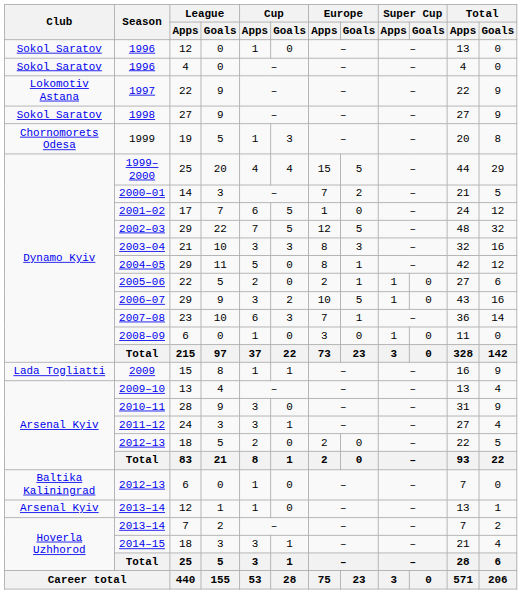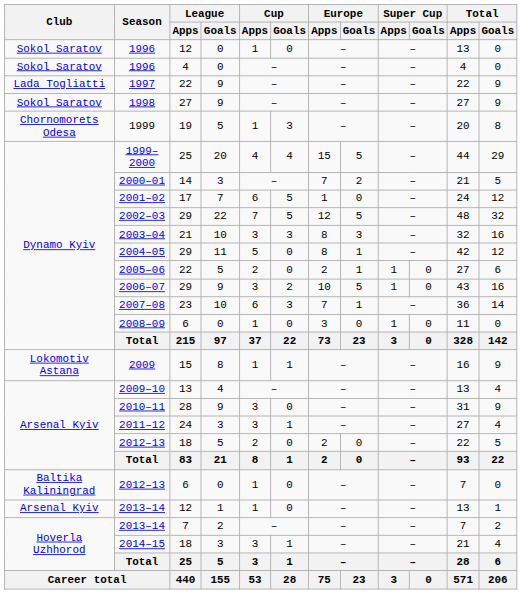 <table class="wikitable" style="text-align:center">
 <tr>
 <th rowspan="2">Club</th>
 <th rowspan="2">Season</th>
 <th colspan="2">League</th>
 <th colspan="2">Cup</th>
 <th colspan="2">Europe</th>
 <th colspan="2">Super Cup</th>
 <th colspan="2">Total</th>
 </tr>
 <tr>
 <th>Apps</th>
 <th>Goals</th>
 <th>Apps</th>
 <th>Goals</th>
 <th>Apps</th>
 <th>Goals</th>
 <th>Apps</th>
 <th>Goals</th>
 <th>Apps</th>
 <th>Goals</th>
 </tr>
 <tr>
 <td><a href='#'>Sokol Saratov</a></td>
 <td><a href='#'>1996</a></td>
 <td>12</td>
 <td>0</td>
 <td>1</td>
 <td>0</td>
 <td colspan="2">–</td>
 <td colspan="2">–</td>
 <td>13</td>
 <td>0</td>
 </tr>
 <tr>
 <td><a href='#'>Sokol Saratov</a></td>
 <td><a href='#'>1996</a></td>
 <td>4</td>
 <td>0</td>
 <td colspan="2">–</td>
 <td colspan="2">–</td>
 <td colspan="2">–</td>
 <td>4</td>
 <td>0</td>
 </tr>
 <tr>
-<td><a href='#'>Lokomotiv Astana</a></td>
+<td><a href='#'>Lada Togliatti</a></td>
 <td><a href='#'>1997</a></td>
 <td>22</td>
 <td>9</td>
 <td colspan="2">–</td>
 <td colspan="2">–</td>
 <td colspan="2">–</td>
 <td>22</td>
 <td>9</td>
 </tr>
 <tr>
 <td><a href='#'>Sokol Saratov</a></td>
 <td><a href='#'>1998</a></td>
 <td>27</td>
 <td>9</td>
 <td colspan="2">–</td>
 <td colspan="2">–</td>
 <td colspan="2">–</td>
 <td>27</td>
 <td>9</td>
 </tr>
 <tr>
 <td><a href='#'>Chornomorets Odesa</a></td>
 <td>1999</td>
 <td>19</td>
 <td>5</td>
 <td>1</td>
 <td>3</td>
 <td colspan="2">–</td>
 <td colspan="2">–</td>
 <td>20</td>
 <td>8</td>
 </tr>
 <tr>
 <td rowspan="11"><a href='#'>Dynamo Kyiv</a></td>
 <td><a href='#'>1999–2000</a></td>
 <td>25</td>
 <td>20</td>
 <td>4</td>
 <td>4</td>
 <td>15</td>
 <td>5</td>
 <td colspan="2">–</td>
 <td>44</td>
 <td>29</td>
 </tr>
 <tr>
 <td><a href='#'>2000–01</a></td>
 <td>14</td>
 <td>3</td>
 <td colspan="2">–</td>
 <td>7</td>
 <td>2</td>
 <td colspan="2">–</td>
 <td>21</td>
 <td>5</td>
 </tr>
 <tr>
 <td><a href='#'>2001–02</a></td>
 <td>17</td>
 <td>7</td>
 <td>6</td>
 <td>5</td>
 <td>1</td>
 <td>0</td>
 <td colspan="2">–</td>
 <td>24</td>
 <td>12</td>
 </tr>
 <tr>
 <td><a href='#'>2002–03</a></td>
 <td>29</td>
 <td>22</td>
 <td>7</td>
 <td>5</td>
 <td>12</td>
 <td>5</td>
 <td colspan="2">–</td>
 <td>48</td>
 <td>32</td>
 </tr>
 <tr>
 <td><a href='#'>2003–04</a></td>
 <td>21</td>
 <td>10</td>
 <td>3</td>
 <td>3</td>
 <td>8</td>
 <td>3</td>
 <td colspan="2">–</td>
 <td>32</td>
 <td>16</td>
 </tr>
 <tr>
 <td><a href='#'>2004–05</a></td>
 <td>29</td>
 <td>11</td>
 <td>5</td>
 <td>0</td>
 <td>8</td>
 <td>1</td>
 <td colspan="2">–</td>
 <td>42</td>
 <td>12</td>
 </tr>
 <tr>
 <td><a href='#'>2005–06</a></td>
 <td>22</td>
 <td>5</td>
 <td>2</td>
 <td>0</td>
 <td>2</td>
 <td>1</td>
 <td>1</td>
 <td>0</td>
 <td>27</td>
 <td>6</td>
 </tr>
 <tr>
 <td><a href='#'>2006–07</a></td>
 <td>29</td>
 <td>9</td>
 <td>3</td>
 <td>2</td>
 <td>10</td>
 <td>5</td>
 <td>1</td>
 <td>0</td>
 <td>43</td>
 <td>16</td>
 </tr>
 <tr>
 <td><a href='#'>2007–08</a></td>
 <td>23</td>
 <td>10</td>
 <td>6</td>
 <td>3</td>
 <td>7</td>
 <td>1</td>
 <td colspan="2">–</td>
 <td>36</td>
 <td>14</td>
 </tr>
 <tr>
 <td><a href='#'>2008–09</a></td>
 <td>6</td>
 <td>0</td>
 <td>1</td>
 <td>0</td>
 <td>3</td>
 <td>0</td>
 <td>1</td>
 <td>0</td>
 <td>11</td>
 <td>0</td>
 </tr>
 <tr>
 <th>Total</th>
 <th>215</th>
 <th>97</th>
 <th>37</th>
 <th>22</th>
 <th>73</th>
 <th>23</th>
 <th>3</th>
 <th>0</th>
 <th>328</th>
 <th>142</th>
 </tr>
 <tr>
-<td><a href='#'>Lada Togliatti</a></td>
+<td><a href='#'>Lokomotiv Astana</a></td>
 <td><a href='#'>2009</a></td>
 <td>15</td>
 <td>8</td>
 <td>1</td>
 <td>1</td>
 <td colspan="2">–</td>
 <td colspan="2">–</td>
 <td>16</td>
 <td>9</td>
 </tr>
 <tr>
 <td rowspan="5"><a href='#'>Arsenal Kyiv</a></td>
 <td><a href='#'>2009–10</a></td>
 <td>13</td>
 <td>4</td>
 <td colspan="2">–</td>
 <td colspan="2">–</td>
 <td colspan="2">–</td>
 <td>13</td>
 <td>4</td>
 </tr>
 <tr>
 <td><a href='#'>2010–11</a></td>
 <td>28</td>
 <td>9</td>
 <td>3</td>
 <td>0</td>
 <td colspan="2">–</td>
 <td colspan="2">–</td>
 <td>31</td>
 <td>9</td>
 </tr>
 <tr>
 <td><a href='#'>2011–12</a></td>
 <td>24</td>
 <td>3</td>
 <td>3</td>
 <td>1</td>
 <td colspan="2">–</td>
 <td colspan="2">–</td>
 <td>27</td>
 <td>4</td>
 </tr>
 <tr>
 <td><a href='#'>2012–13</a></td>
 <td>18</td>
 <td>5</td>
 <td>2</td>
 <td>0</td>
 <td>2</td>
 <td>0</td>
 <td colspan="2">–</td>
 <td>22</td>
 <td>5</td>
 </tr>
 <tr>
 <th>Total</th>
 <th>83</th>
 <th>21</th>
 <th>8</th>
 <th>1</th>
 <th>2</th>
 <th>0</th>
 <th colspan="2">–</th>
 <th>93</th>
 <th>22</th>
 </tr>
 <tr>
 <td><a href='#'>Baltika Kaliningrad</a></td>
 <td><a href='#'>2012–13</a></td>
 <td>6</td>
 <td>0</td>
 <td>1</td>
 <td>0</td>
 <td colspan="2">–</td>
 <td colspan="2">–</td>
 <td>7</td>
 <td>0</td>
 </tr>
 <tr>
 <td><a href='#'>Arsenal Kyiv</a></td>
 <td><a href='#'>2013–14</a></td>
 <td>12</td>
 <td>1</td>
 <td>1</td>
 <td>0</td>
 <td colspan="2">–</td>
 <td colspan="2">–</td>
 <td>13</td>
 <td>1</td>
 </tr>
 <tr>
 <td rowspan="3"><a href='#'>Hoverla Uzhhorod</a></td>
 <td><a href='#'>2013–14</a></td>
 <td>7</td>
 <td>2</td>
 <td colspan="2">–</td>
 <td colspan="2">–</td>
 <td colspan="2">–</td>
 <td>7</td>
 <td>2</td>
 </tr>
 <tr>
 <td><a href='#'>2014–15</a></td>
 <td>18</td>
 <td>3</td>
 <td>3</td>
 <td>1</td>
 <td colspan="2">–</td>
 <td colspan="2">–</td>
 <td>21</td>
 <td>4</td>
 </tr>
 <tr>
 <th>Total</th>
 <th>25</th>
 <th>5</th>
 <th>3</th>
 <th>1</th>
 <th colspan="2">–</th>
 <th colspan="2">–</th>
 <th>28</th>
 <th>6</th>
 </tr>
 <tr>
 <th colspan="2">Career total</th>
 <th>440</th>
 <th>155</th>
 <th>53</th>
 <th>28</th>
 <th>75</th>
 <th>23</th>
 <th>3</th>
 <th>0</th>
 <th>571</th>
 <th>206</th>
 </tr>
 </table>
